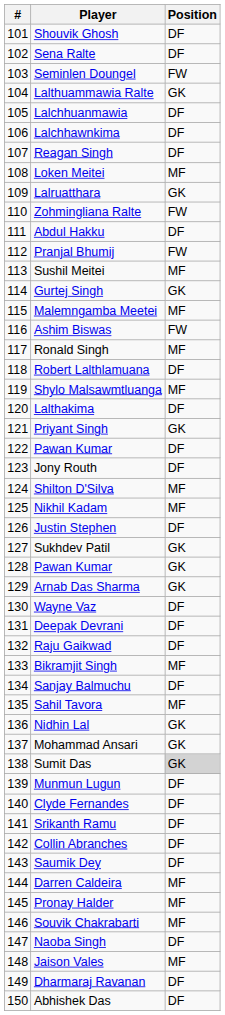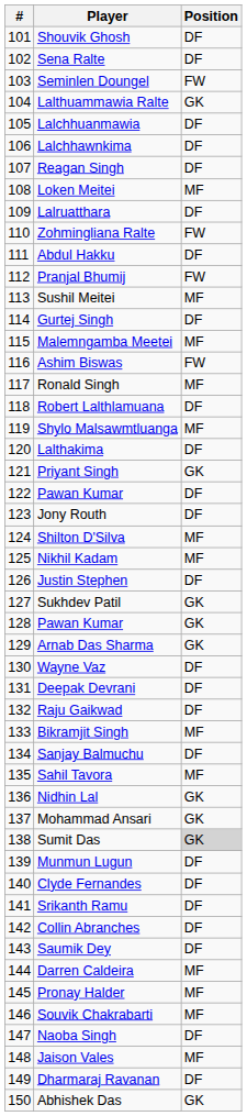 <table class="wikitable sortable" style="text-align:left; font-size:95%">
 <tr>
 <th>#</th>
 <th>Player</th>
 <th>Position</th>
 </tr>
 <tr>
 <td>101</td>
 <td><a href='#'>Shouvik Ghosh</a></td>
 <td>DF</td>
 </tr>
 <tr>
 <td>102</td>
 <td><a href='#'>Sena Ralte</a></td>
 <td>DF</td>
 </tr>
 <tr>
 <td>103</td>
 <td><a href='#'>Seminlen Doungel</a></td>
 <td>FW</td>
 </tr>
 <tr>
 <td>104</td>
 <td><a href='#'>Lalthuammawia Ralte</a></td>
 <td>GK</td>
 </tr>
 <tr>
 <td>105</td>
 <td><a href='#'>Lalchhuanmawia</a></td>
 <td>DF</td>
 </tr>
 <tr>
 <td>106</td>
 <td><a href='#'>Lalchhawnkima</a></td>
 <td>DF</td>
 </tr>
 <tr>
 <td>107</td>
 <td><a href='#'>Reagan Singh</a></td>
 <td>DF</td>
 </tr>
 <tr>
 <td>108</td>
 <td><a href='#'>Loken Meitei</a></td>
 <td>MF</td>
 </tr>
 <tr>
 <td>109</td>
 <td><a href='#'>Lalruatthara</a></td>
-<td>GK</td>
+<td>DF</td>
 </tr>
 <tr>
 <td>110</td>
 <td><a href='#'>Zohmingliana Ralte</a></td>
 <td>FW</td>
 </tr>
 <tr>
 <td>111</td>
 <td><a href='#'>Abdul Hakku</a></td>
 <td>DF</td>
 </tr>
 <tr>
 <td>112</td>
 <td><a href='#'>Pranjal Bhumij</a></td>
 <td>FW</td>
 </tr>
 <tr>
 <td>113</td>
 <td>Sushil Meitei</td>
 <td>MF</td>
 </tr>
 <tr>
 <td>114</td>
 <td><a href='#'>Gurtej Singh</a></td>
-<td>GK</td>
+<td>DF</td>
 </tr>
 <tr>
 <td>115</td>
 <td><a href='#'>Malemngamba Meetei</a></td>
 <td>MF</td>
 </tr>
 <tr>
 <td>116</td>
 <td><a href='#'>Ashim Biswas</a></td>
 <td>FW</td>
 </tr>
 <tr>
 <td>117</td>
 <td>Ronald Singh</td>
 <td>MF</td>
 </tr>
 <tr>
 <td>118</td>
 <td><a href='#'>Robert Lalthlamuana</a></td>
 <td>DF</td>
 </tr>
 <tr>
 <td>119</td>
 <td><a href='#'>Shylo Malsawmtluanga</a></td>
 <td>MF</td>
 </tr>
 <tr>
 <td>120</td>
 <td><a href='#'>Lalthakima</a></td>
 <td>DF</td>
 </tr>
 <tr>
 <td>121</td>
 <td><a href='#'>Priyant Singh</a></td>
 <td>GK</td>
 </tr>
 <tr>
 <td>122</td>
 <td><a href='#'>Pawan Kumar</a></td>
 <td>DF</td>
 </tr>
 <tr>
 <td>123</td>
 <td>Jony Routh</td>
 <td>DF</td>
 </tr>
 <tr>
 <td>124</td>
 <td><a href='#'>Shilton D'Silva</a></td>
 <td>MF</td>
 </tr>
 <tr>
 <td>125</td>
 <td><a href='#'>Nikhil Kadam</a></td>
 <td>MF</td>
 </tr>
 <tr>
 <td>126</td>
 <td><a href='#'>Justin Stephen</a></td>
 <td>DF</td>
 </tr>
 <tr>
 <td>127</td>
 <td>Sukhdev Patil</td>
 <td>GK</td>
 </tr>
 <tr>
 <td>128</td>
 <td><a href='#'>Pawan Kumar</a></td>
 <td>GK</td>
 </tr>
 <tr>
 <td>129</td>
 <td><a href='#'>Arnab Das Sharma</a></td>
 <td>GK</td>
 </tr>
 <tr>
 <td>130</td>
 <td><a href='#'>Wayne Vaz</a></td>
 <td>DF</td>
 </tr>
 <tr>
 <td>131</td>
 <td><a href='#'>Deepak Devrani</a></td>
 <td>DF</td>
 </tr>
 <tr>
 <td>132</td>
 <td><a href='#'>Raju Gaikwad</a></td>
 <td>DF</td>
 </tr>
 <tr>
 <td>133</td>
 <td><a href='#'>Bikramjit Singh</a></td>
 <td>MF</td>
 </tr>
 <tr>
 <td>134</td>
 <td><a href='#'>Sanjay Balmuchu</a></td>
 <td>DF</td>
 </tr>
 <tr>
 <td>135</td>
 <td><a href='#'>Sahil Tavora</a></td>
 <td>MF</td>
 </tr>
 <tr>
 <td>136</td>
 <td><a href='#'>Nidhin Lal</a></td>
 <td>GK</td>
 </tr>
 <tr>
 <td>137</td>
 <td>Mohammad Ansari</td>
 <td>GK</td>
 </tr>
 <tr>
 <td>138</td>
 <td>Sumit Das</td>
 <td style="background: lightgrey;">GK</td>
 </tr>
 <tr>
 <td>139</td>
 <td><a href='#'>Munmun Lugun</a></td>
 <td>DF</td>
 </tr>
 <tr>
 <td>140</td>
 <td><a href='#'>Clyde Fernandes</a></td>
 <td>DF</td>
 </tr>
 <tr>
 <td>141</td>
 <td><a href='#'>Srikanth Ramu</a></td>
 <td>DF</td>
 </tr>
 <tr>
 <td>142</td>
 <td><a href='#'>Collin Abranches</a></td>
 <td>DF</td>
 </tr>
 <tr>
 <td>143</td>
 <td><a href='#'>Saumik Dey</a></td>
 <td>DF</td>
 </tr>
 <tr>
 <td>144</td>
 <td><a href='#'>Darren Caldeira</a></td>
 <td>MF</td>
 </tr>
 <tr>
 <td>145</td>
 <td><a href='#'>Pronay Halder</a></td>
 <td>MF</td>
 </tr>
 <tr>
 <td>146</td>
 <td><a href='#'>Souvik Chakrabarti</a></td>
 <td>MF</td>
 </tr>
 <tr>
 <td>147</td>
 <td><a href='#'>Naoba Singh</a></td>
 <td>DF</td>
 </tr>
 <tr>
 <td>148</td>
 <td><a href='#'>Jaison Vales</a></td>
 <td>MF</td>
 </tr>
 <tr>
 <td>149</td>
 <td><a href='#'>Dharmaraj Ravanan</a></td>
 <td>DF</td>
 </tr>
 <tr>
 <td>150</td>
 <td>Abhishek Das</td>
-<td>DF</td>
+<td>GK</td>
 </tr>
 </table>
